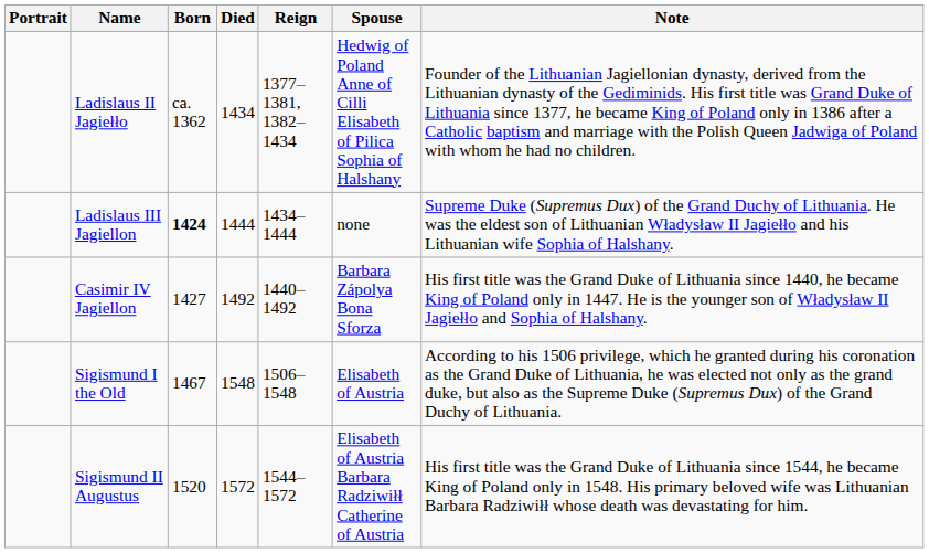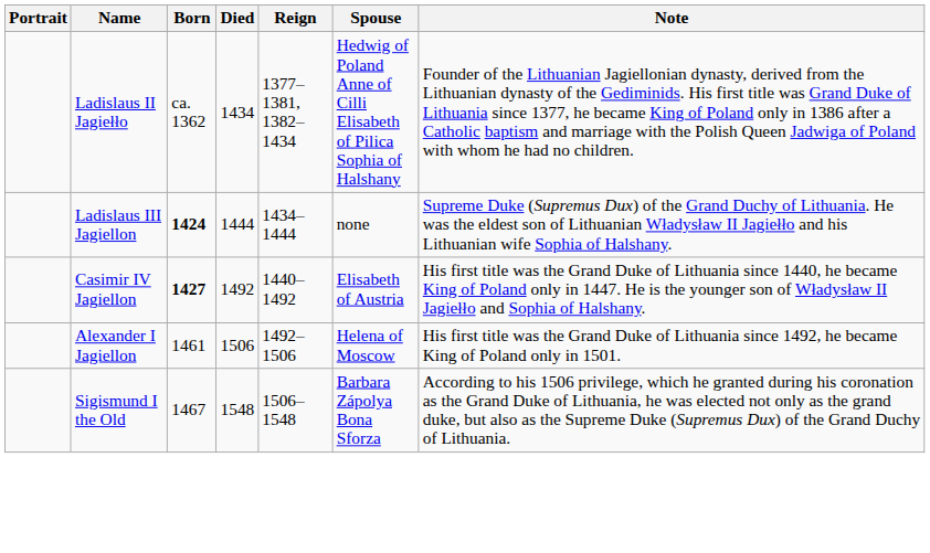 <table class="wikitable">
 <tr>
 <th>Portrait</th>
 <th>Name</th>
 <th>Born</th>
 <th>Died</th>
 <th>Reign</th>
 <th>Spouse</th>
 <th>Note</th>
 </tr>
 <tr>
 <td></td>
 <td><a href='#'>Ladislaus II Jagiełło</a></td>
 <td>ca. 1362</td>
 <td>1434</td>
 <td>1377–1381, 1382–1434</td>
 <td><a href='#'>Hedwig of Poland</a><br><a href='#'>Anne of Cilli</a><br><a href='#'>Elisabeth of Pilica</a><br><a href='#'>Sophia of Halshany</a></td>
 <td>Founder of the <a href='#'>Lithuanian</a> Jagiellonian dynasty, derived from the Lithuanian dynasty of the <a href='#'>Gediminids</a>. His first title was <a href='#'>Grand Duke of Lithuania</a> since 1377, he became <a href='#'>King of Poland</a> only in 1386 after a <a href='#'>Catholic</a> <a href='#'>baptism</a> and marriage with the Polish Queen <a href='#'>Jadwiga of Poland</a> with whom he had no children.</td>
 </tr>
 <tr>
 <td></td>
 <td><a href='#'>Ladislaus III Jagiellon</a></td>
 <td><strong>1424</strong></td>
 <td>1444</td>
 <td>1434–1444</td>
 <td>none</td>
 <td><a href='#'>Supreme Duke</a> (<em>Supremus Dux</em>) of the <a href='#'>Grand Duchy of Lithuania</a>. He was the eldest son of Lithuanian <a href='#'>Władysław II Jagiełło</a> and his Lithuanian wife <a href='#'>Sophia of Halshany</a>.</td>
 </tr>
 <tr>
 <td></td>
 <td><a href='#'>Casimir IV Jagiellon</a></td>
-<td>1427</td>
+<td><strong>1427</strong></td>
 <td>1492</td>
 <td>1440–1492</td>
-<td><a href='#'>Barbara Zápolya</a><br><a href='#'>Bona Sforza</a></td>
+<td><a href='#'>Elisabeth of Austria</a></td>
 <td>His first title was the Grand Duke of Lithuania since 1440, he became <a href='#'>King of Poland</a> only in 1447. He is the younger son of <a href='#'>Władysław II Jagiełło</a> and <a href='#'>Sophia of Halshany</a>.</td>
+</tr>
+<tr>
+<td></td>
+<td><a href='#'>Alexander I Jagiellon</a></td>
+<td>1461</td>
+<td>1506</td>
+<td>1492–1506</td>
+<td><a href='#'>Helena of Moscow</a></td>
+<td>His first title was the Grand Duke of Lithuania since 1492, he became King of Poland only in 1501.</td>
 </tr>
 <tr>
 <td></td>
 <td><a href='#'>Sigismund I the Old</a></td>
 <td>1467</td>
 <td>1548</td>
 <td>1506–1548</td>
-<td><a href='#'>Elisabeth of Austria</a></td>
+<td><a href='#'>Barbara Zápolya</a><br><a href='#'>Bona Sforza</a></td>
 <td>According to his 1506 privilege, which he granted during his coronation as the Grand Duke of Lithuania, he was elected not only as the grand duke, but also as the Supreme Duke (<em>Supremus Dux</em>) of the Grand Duchy of Lithuania.</td>
 </tr>
-<tr>
-<td></td>
-<td><a href='#'>Sigismund II Augustus</a></td>
-<td>1520</td>
-<td>1572</td>
-<td>1544–1572</td>
-<td><a href='#'>Elisabeth of Austria</a><br><a href='#'>Barbara Radziwiłł</a><br><a href='#'>Catherine of Austria</a></td>
-<td>His first title was the Grand Duke of Lithuania since 1544, he became King of Poland only in 1548. His primary beloved wife was Lithuanian Barbara Radziwiłł whose death was devastating for him.</td>
-</tr>
 </table>
